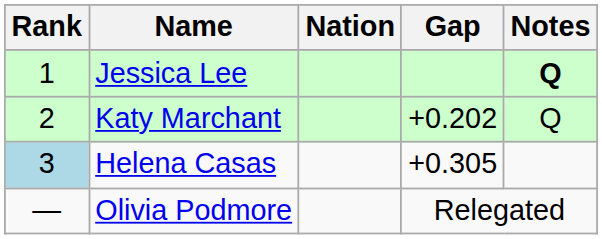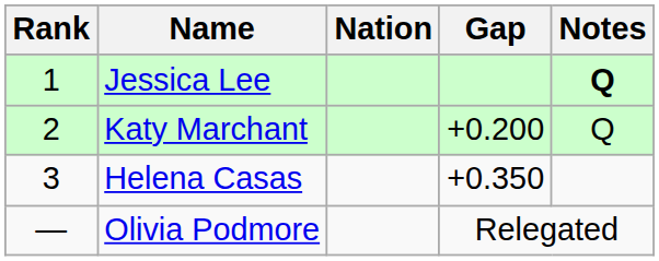 <table class="wikitable sortable" style="text-align:center">
 <tr>
 <th>Rank</th>
 <th>Name</th>
 <th>Nation</th>
 <th>Gap</th>
 <th>Notes</th>
 </tr>
 <tr bgcolor=ccffcc>
 <td>1</td>
 <td align=left><a href='#'>Jessica Lee</a></td>
 <td align=left></td>
 <td></td>
 <td><strong>Q</strong></td>
 </tr>
 <tr bgcolor=ccffcc>
 <td>2</td>
 <td align=left><a href='#'>Katy Marchant</a></td>
 <td align=left></td>
-<td>+0.202</td>
+<td>+0.200</td>
 <td>Q</td>
 </tr>
 <tr>
-<td style="background: lightblue;">3</td>
+<td>3</td>
 <td align=left><a href='#'>Helena Casas</a></td>
 <td align=left></td>
-<td>+0.305</td>
+<td>+0.350</td>
 <td></td>
 </tr>
 <tr>
 <td>—</td>
 <td align=left><a href='#'>Olivia Podmore</a></td>
 <td align=left></td>
 <td colspan=2>Relegated</td>
 </tr>
 </table>
